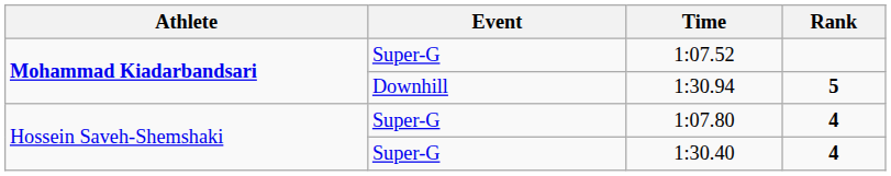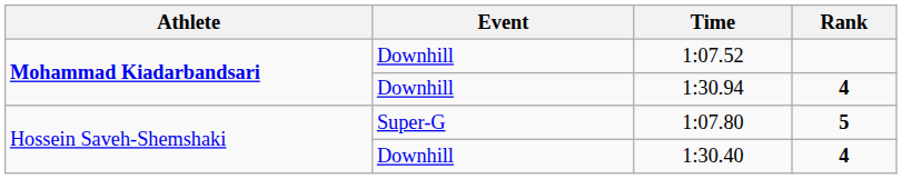 <table class="wikitable" width="50%" style="text-align:center; font-size:90%">
 <tr>
 <th width="35%">Athlete</th>
 <th width="25%">Event</th>
 <th width="15%">Time</th>
 <th width="10%">Rank</th>
 </tr>
 <tr>
 <td align="left" rowspan=2><strong><a href='#'>Mohammad Kiadarbandsari</a></strong></td>
-<td align="left"><a href='#'>Super-G</a></td>
+<td align="left"><a href='#'>Downhill</a></td>
 <td>1:07.52</td>
 <td></td>
 </tr>
 <tr>
 <td align="left"><a href='#'>Downhill</a></td>
 <td>1:30.94</td>
-<td><strong>5</strong></td>
+<td><strong>4</strong></td>
 </tr>
 <tr>
 <td align="left" rowspan=2><a href='#'>Hossein Saveh-Shemshaki</a></td>
 <td align="left"><a href='#'>Super-G</a></td>
 <td>1:07.80</td>
-<td><strong>4</strong></td>
+<td><strong>5</strong></td>
 </tr>
 <tr>
-<td align="left"><a href='#'>Super-G</a></td>
+<td align="left"><a href='#'>Downhill</a></td>
 <td>1:30.40</td>
 <td><strong>4</strong></td>
 </tr>
 </table>
